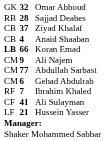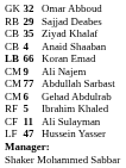 <table style="font-size: 90%" cellspacing="0" cellpadding="0">
 <tr>
 <td colspan="4"></td>
 </tr>
 <tr>
 <th width="25"></th>
 <th width="25"></th>
 </tr>
 <tr>
 <td>GK</td>
 <td><strong>32</strong></td>
 <td> Omar Abboud</td>
 </tr>
 <tr>
 <td>RB</td>
-<td><strong>28</strong></td>
+<td><strong>29</strong></td>
 <td> Sajjad Deabes</td>
 </tr>
 <tr>
 <td>CB</td>
-<td><strong>37</strong></td>
+<td><strong>35</strong></td>
 <td> Ziyad Khalaf</td>
 </tr>
 <tr>
 <td>CB</td>
 <td><strong>4</strong></td>
 <td> Anaid Shaaban</td>
 </tr>
 <tr>
 <td><strong>LB</strong></td>
 <td><strong>66</strong></td>
 <td> Koran Emad</td>
 </tr>
 <tr>
 <td>CM</td>
 <td><strong>9</strong></td>
 <td> Ali Najem</td>
 </tr>
 <tr>
 <td>CM</td>
 <td><strong>77</strong></td>
 <td> Abdullah Sarbast</td>
 </tr>
 <tr>
 <td>CM</td>
 <td><strong>6</strong></td>
 <td> Gehad Abdulrab</td>
 </tr>
 <tr>
 <td>RF</td>
-<td><strong>7</strong></td>
+<td><strong>5</strong></td>
 <td> Ibrahim Khaled</td>
 </tr>
 <tr>
 <td>CF</td>
-<td><strong>41</strong></td>
+<td><strong>11</strong></td>
 <td> Ali Sulayman</td>
 </tr>
 <tr>
 <td>LF</td>
-<td><strong>21</strong></td>
+<td><strong>47</strong></td>
 <td> Hussein Yasser</td>
 </tr>
 <tr>
 <td colspan=4><strong>Manager:</strong></td>
 </tr>
 <tr>
 <td colspan="4"> Shaker Mohammed Sabbar</td>
 </tr>
 </table>
